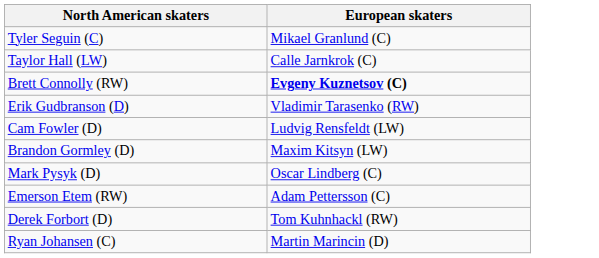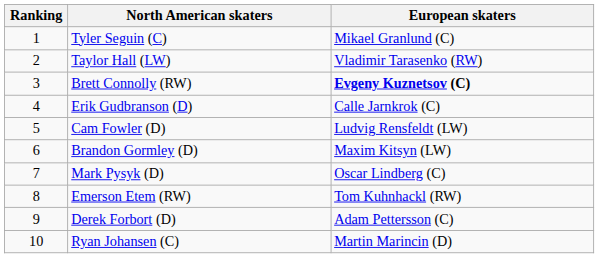 <table class="wikitable">
 <tr>
+<th style="width:4em;">Ranking</th>
 <th style="width:18em;">North American skaters</th>
 <th style="width:18em;">European skaters</th>
 </tr>
 <tr>
+<td style="text-align:center;">1</td>
 <td> <a href='#'>Tyler Seguin</a> (<a href='#'>C</a>)</td>
 <td> <a href='#'>Mikael Granlund</a> (C)</td>
 </tr>
 <tr>
+<td style="text-align:center;">2</td>
 <td> <a href='#'>Taylor Hall</a> (<a href='#'>LW</a>)</td>
-<td> <a href='#'>Calle Jarnkrok</a> (C)</td>
+<td> <a href='#'>Vladimir Tarasenko</a> (<a href='#'>RW</a>)</td>
 </tr>
 <tr>
+<td style="text-align:center;">3</td>
 <td> <a href='#'>Brett Connolly</a> (RW)</td>
 <td><strong> <a href='#'>Evgeny Kuznetsov</a> (C)</strong></td>
 </tr>
 <tr>
+<td style="text-align:center;">4</td>
 <td> <a href='#'>Erik Gudbranson</a> (<a href='#'>D</a>)</td>
-<td> <a href='#'>Vladimir Tarasenko</a> (<a href='#'>RW</a>)</td>
+<td> <a href='#'>Calle Jarnkrok</a> (C)</td>
 </tr>
 <tr>
+<td style="text-align:center;">5</td>
 <td> <a href='#'>Cam Fowler</a> (D)</td>
 <td> <a href='#'>Ludvig Rensfeldt</a> (LW)</td>
 </tr>
 <tr>
+<td style="text-align:center;">6</td>
 <td> <a href='#'>Brandon Gormley</a> (D)</td>
 <td> <a href='#'>Maxim Kitsyn</a> (LW)</td>
 </tr>
 <tr>
+<td style="text-align:center;">7</td>
 <td> <a href='#'>Mark Pysyk</a> (D)</td>
 <td> <a href='#'>Oscar Lindberg</a> (C)</td>
 </tr>
 <tr>
+<td style="text-align:center;">8</td>
 <td> <a href='#'>Emerson Etem</a> (RW)</td>
+<td> <a href='#'>Tom Kuhnhackl</a> (RW)</td>
+</tr>
+<tr>
+<td style="text-align:center;">9</td>
+<td> <a href='#'>Derek Forbort</a> (D)</td>
 <td> <a href='#'>Adam Pettersson</a> (C)</td>
 </tr>
 <tr>
-<td> <a href='#'>Derek Forbort</a> (D)</td>
-<td> <a href='#'>Tom Kuhnhackl</a> (RW)</td>
-</tr>
-<tr>
+<td style="text-align:center;">10</td>
 <td> <a href='#'>Ryan Johansen</a> (C)</td>
 <td> <a href='#'>Martin Marincin</a> (D)</td>
 </tr>
 </table>
